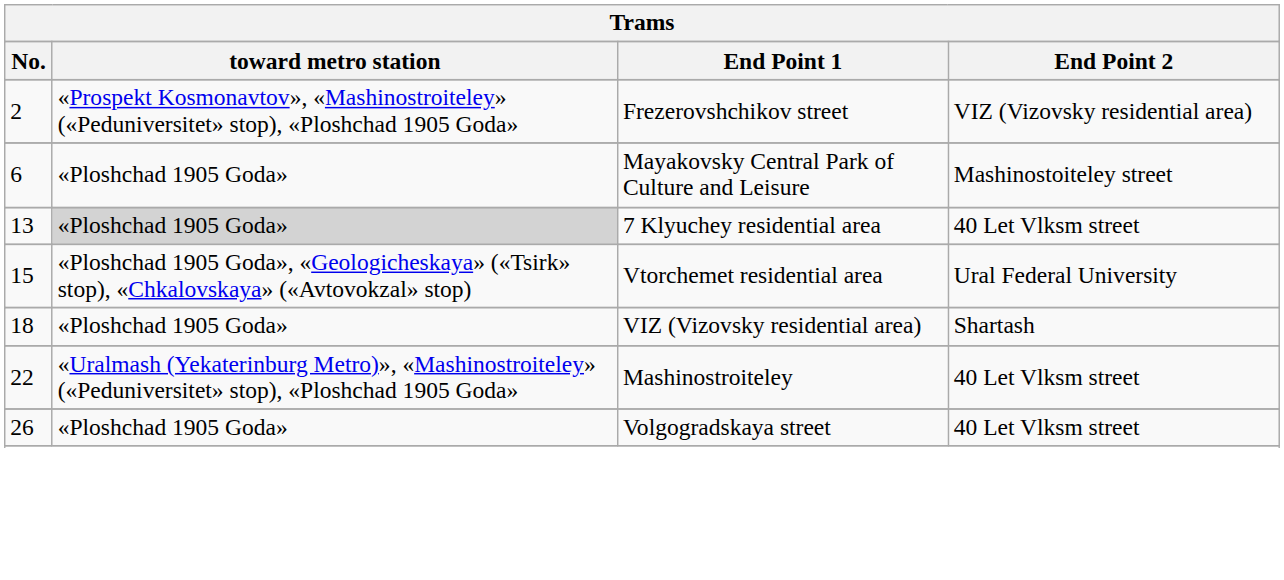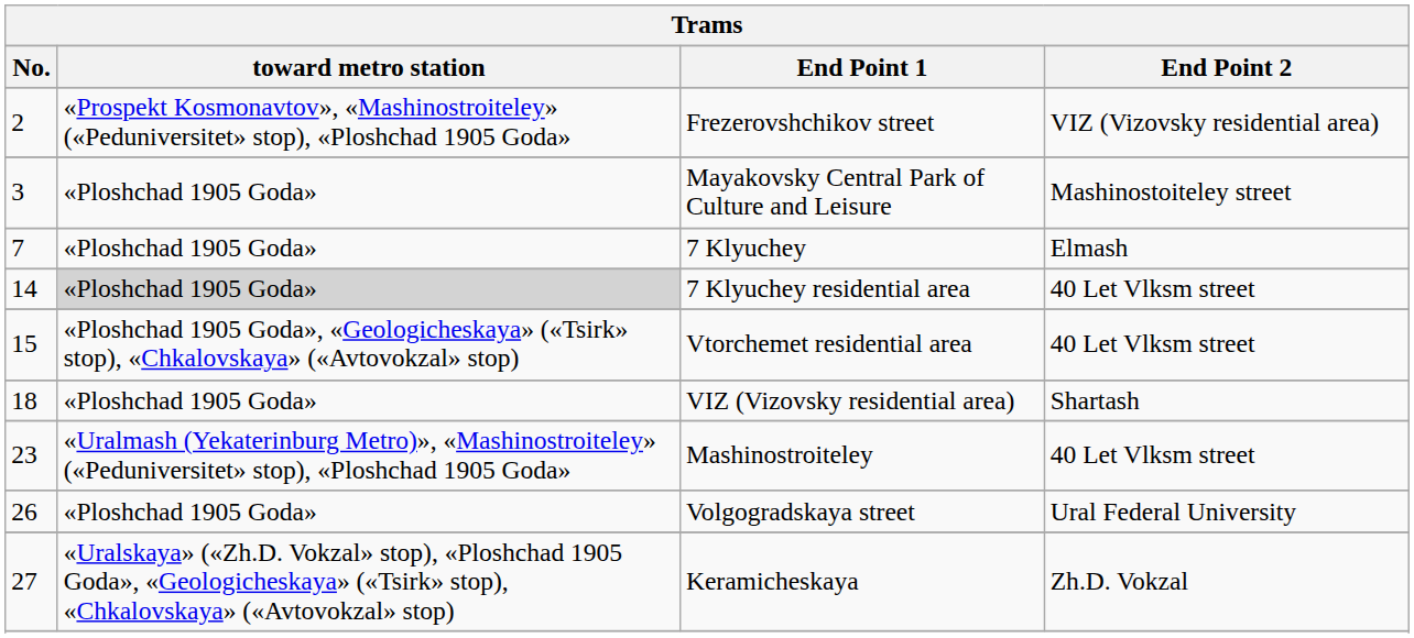 <table class="wikitable">
 <tr>
 <th colspan=4>Trams</th>
 </tr>
 <tr>
 </tr>
 <tr ---->
 <th width="2%">No.</th>
 <th width="41%">toward metro station</th>
 <th width="24%">End Point 1</th>
 <th width="24%">End Point 2</th>
 </tr>
 <tr>
 </tr>
 <tr ----align="center">
 <td>2</td>
 <td>«<a href='#'>Prospekt Kosmonavtov</a>», «<a href='#'>Mashinostroiteley</a>» («Peduniversitet» stop), «Ploshchad 1905 Goda»</td>
 <td>Frezerovshchikov street</td>
 <td>VIZ (Vizovsky residential area)</td>
 </tr>
 <tr>
 </tr>
 <tr ----align="center">
-<td>6</td>
+<td>3</td>
 <td>«Ploshchad 1905 Goda»</td>
 <td>Mayakovsky Central Park of Culture and Leisure</td>
 <td>Mashinostoiteley street</td>
 </tr>
 <tr>
 </tr>
+<tr ----align="center">
+<td>7</td>
+<td>«Ploshchad 1905 Goda»</td>
+<td>7 Klyuchey</td>
+<td>Elmash</td>
+</tr>
 <tr>
 </tr>
 <tr ----align="center">
-<td>13</td>
+<td>14</td>
 <td style="background: lightgrey;">«Ploshchad 1905 Goda»</td>
 <td>7 Klyuchey residential area</td>
 <td>40 Let Vlksm street</td>
 </tr>
 <tr>
 </tr>
 <tr ----align="center">
 <td>15</td>
 <td>«Ploshchad 1905 Goda», «<a href='#'>Geologicheskaya</a>» («Tsirk» stop), «<a href='#'>Chkalovskaya</a>» («Avtovokzal» stop)</td>
 <td>Vtorchemet residential area</td>
-<td>Ural Federal University</td>
+<td>40 Let Vlksm street</td>
 </tr>
 <tr>
 </tr>
 <tr ----align="center">
 <td>18</td>
 <td>«Ploshchad 1905 Goda»</td>
 <td>VIZ (Vizovsky residential area)</td>
 <td>Shartash</td>
 </tr>
 <tr>
 </tr>
 <tr ----align="center">
-<td>22</td>
+<td>23</td>
 <td>«<a href='#'>Uralmash (Yekaterinburg Metro)</a>», «<a href='#'>Mashinostroiteley</a>» («Peduniversitet» stop), «Ploshchad 1905 Goda»</td>
 <td>Mashinostroiteley</td>
 <td>40 Let Vlksm street</td>
 </tr>
 <tr>
 </tr>
 <tr ----align="center">
 <td>26</td>
 <td>«Ploshchad 1905 Goda»</td>
 <td>Volgogradskaya street</td>
-<td>40 Let Vlksm street</td>
+<td>Ural Federal University</td>
 </tr>
 <tr>
+</tr>
+<tr ----align="center">
+<td>27</td>
+<td>«<a href='#'>Uralskaya</a>» («Zh.D. Vokzal» stop), «Ploshchad 1905 Goda», «<a href='#'>Geologicheskaya</a>» («Tsirk» stop), «<a href='#'>Chkalovskaya</a>» («Avtovokzal» stop)</td>
+<td>Keramicheskaya</td>
+<td>Zh.D. Vokzal</td>
 </tr>
 <tr>
 </tr>
 <tr>
 </tr>
 </table>
